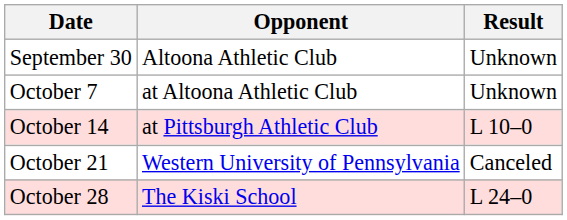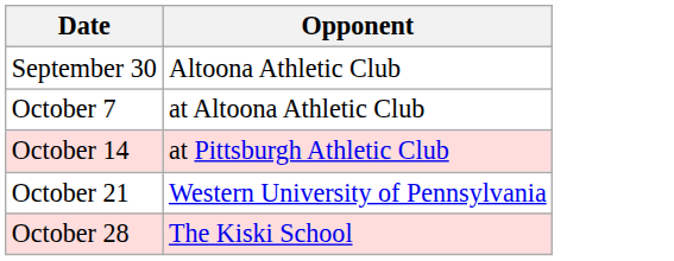 <table class="wikitable">
 <tr>
 <th>Date</th>
 <th>Opponent</th>
-<th>Result</th>
 </tr>
 <tr style="background: white;">
 <td>September 30</td>
 <td>Altoona Athletic Club</td>
-<td>Unknown</td>
 </tr>
 <tr style="background: white;">
 <td>October 7</td>
 <td>at Altoona Athletic Club</td>
-<td>Unknown</td>
 </tr>
 <tr style="background: #ffdddd;">
 <td>October 14</td>
 <td>at <a href='#'>Pittsburgh Athletic Club</a></td>
-<td>L 10–0</td>
 </tr>
 <tr style="background: white;">
 <td>October 21</td>
 <td><a href='#'>Western University of Pennsylvania</a></td>
-<td>Canceled</td>
 </tr>
 <tr style="background: #ffdddd;">
 <td>October 28</td>
 <td><a href='#'>The Kiski School</a></td>
-<td>L 24–0</td>
 </tr>
 </table>
